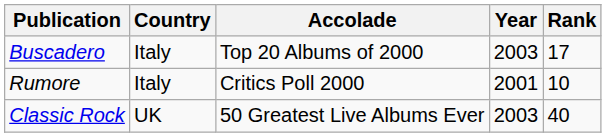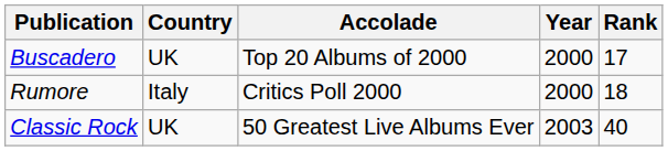 <table class="wikitable sortable">
 <tr>
 <th>Publication</th>
 <th>Country</th>
 <th>Accolade</th>
 <th>Year</th>
 <th style="text-align:center;">Rank</th>
 </tr>
 <tr>
 <td><em><a href='#'>Buscadero</a></em></td>
-<td>Italy</td>
+<td>UK</td>
 <td>Top 20 Albums of 2000</td>
-<td>2003</td>
+<td>2000</td>
 <td>17</td>
 </tr>
 <tr>
 <td><em>Rumore</em></td>
 <td>Italy</td>
 <td>Critics Poll 2000</td>
-<td>2001</td>
-<td>10</td>
+<td>2000</td>
+<td>18</td>
 </tr>
 <tr>
 <td><em><a href='#'>Classic Rock</a></em></td>
 <td>UK</td>
 <td>50 Greatest Live Albums Ever</td>
 <td>2003</td>
 <td>40</td>
 </tr>
 </table>
